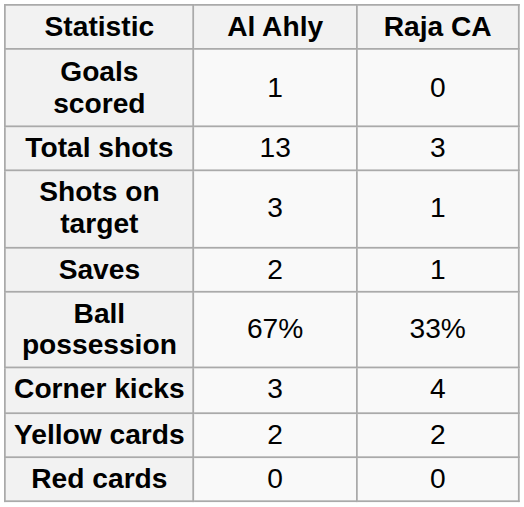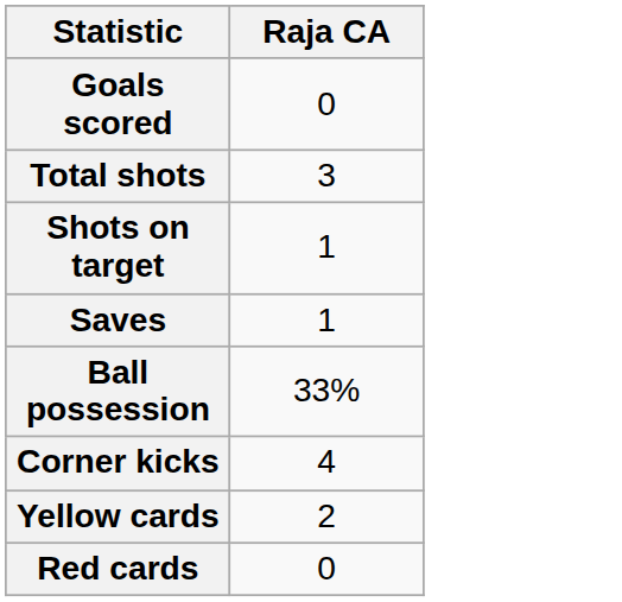 <table class="wikitable plainrowheaders" style="text-align:center">
 <tr>
 <th scope="col" style="width:100px">Statistic</th>
-<th scope="col" style="width:85px">Al Ahly</th>
 <th scope="col" style="width:85px">Raja CA</th>
 </tr>
 <tr>
 <th scope=row>Goals scored</th>
-<td>1</td>
 <td>0</td>
 </tr>
 <tr>
 <th scope=row>Total shots</th>
-<td>13</td>
 <td>3</td>
 </tr>
 <tr>
 <th scope=row>Shots on target</th>
-<td>3</td>
 <td>1</td>
 </tr>
 <tr>
 <th scope=row>Saves</th>
-<td>2</td>
 <td>1</td>
 </tr>
 <tr>
 <th scope=row>Ball possession</th>
-<td>67%</td>
 <td>33%</td>
 </tr>
 <tr>
 <th scope=row>Corner kicks</th>
-<td>3</td>
 <td>4</td>
 </tr>
 <tr>
 <th scope=row>Yellow cards</th>
 <td>2</td>
-<td>2</td>
 </tr>
 <tr>
 <th scope=row>Red cards</th>
 <td>0</td>
-<td>0</td>
 </tr>
 </table>
